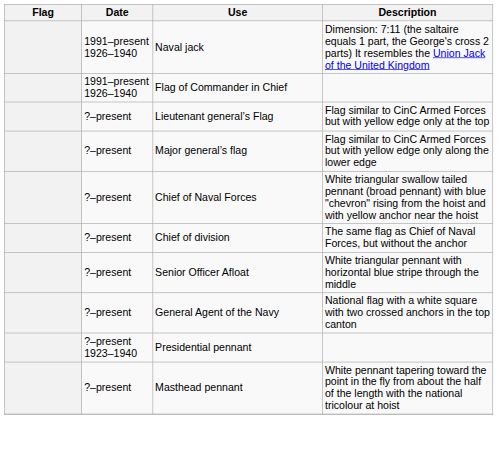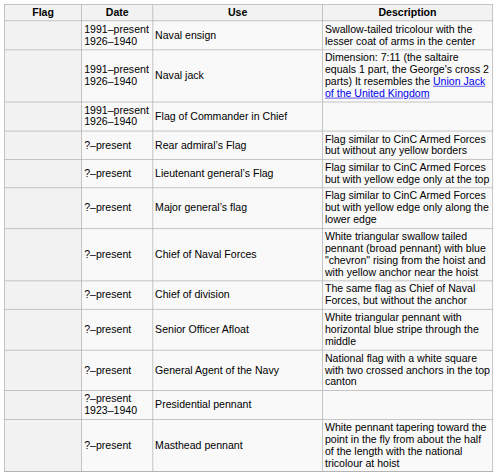 <table class="wikitable">
 <tr>
 <th style="width:110px;">Flag</th>
 <th style="width:100px;">Date</th>
 <th style="width:250px;">Use</th>
 <th style="width:250px;">Description</th>
+</tr>
+<tr>
+<th></th>
+<td>1991–present <br> 1926–1940</td>
+<td>Naval ensign</td>
+<td>Swallow-tailed tricolour with the lesser coat of arms in the center</td>
 </tr>
 <tr>
 <th></th>
 <td>1991–present <br> 1926–1940</td>
 <td>Naval jack</td>
 <td>Dimension: 7:11 (the saltaire equals 1 part, the George's cross 2 parts) It resembles the <a href='#'>Union Jack of the United Kingdom</a></td>
 </tr>
 <tr>
 <th></th>
 <td>1991–present <br> 1926–1940</td>
 <td>Flag of Commander in Chief</td>
 <td></td>
+</tr>
+<tr>
+<th></th>
+<td>?–present</td>
+<td>Rear admiral’s Flag</td>
+<td>Flag similar to CinC Armed Forces but without any yellow borders</td>
 </tr>
 <tr>
 <th></th>
 <td>?–present</td>
 <td>Lieutenant general’s Flag</td>
 <td>Flag similar to CinC Armed Forces but with yellow edge only at the top</td>
 </tr>
 <tr>
 <th></th>
 <td>?–present</td>
 <td>Major general’s flag</td>
 <td>Flag similar to CinC Armed Forces but with yellow edge only along the lower edge</td>
 </tr>
 <tr>
 <th></th>
 <td>?–present</td>
 <td>Chief of Naval Forces</td>
 <td>White triangular swallow tailed pennant (broad pennant) with blue "chevron" rising from the hoist and with yellow anchor near the hoist</td>
 </tr>
 <tr>
 <th></th>
 <td>?–present</td>
 <td>Chief of division</td>
 <td>The same flag as Chief of Naval Forces, but without the anchor</td>
 </tr>
 <tr>
 <th></th>
 <td>?–present</td>
 <td>Senior Officer Afloat</td>
 <td>White triangular pennant with horizontal blue stripe through the middle</td>
 </tr>
 <tr>
 <th></th>
 <td>?–present</td>
 <td>General Agent of the Navy</td>
 <td>National flag with a white square with two crossed anchors in the top canton</td>
 </tr>
 <tr>
 <th></th>
 <td>?–present<br>1923–1940</td>
 <td>Presidential pennant</td>
 <td></td>
 </tr>
 <tr>
 <th></th>
 <td>?–present</td>
 <td>Masthead pennant</td>
 <td>White pennant tapering toward the point in the fly from about the half of the length with the national tricolour at hoist</td>
 </tr>
 <tr>
 </tr>
 </table>
